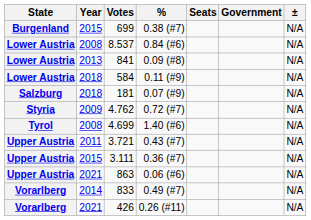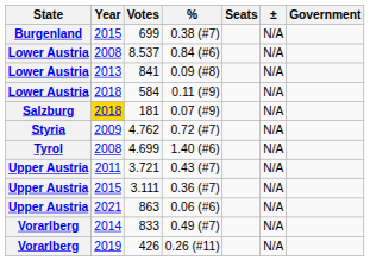 <table class="wikitable sortable" style="text-align:right">
 <tr>
 <th>State</th>
 <th>Year</th>
 <th>Votes</th>
 <th>%</th>
 <th>Seats</th>
+<th>±</th>
 <th>Government</th>
-<th>±</th>
 </tr>
 <tr>
 <th><a href='#'>Burgenland</a></th>
 <td align="center"><a href='#'>2015</a></td>
 <td>699</td>
 <td>0.38 (#7)</td>
 <td></td>
+<td data-sort-value="0">N/A</td>
 <td></td>
-<td data-sort-value="0">N/A</td>
 </tr>
 <tr>
 <th><a href='#'>Lower Austria</a></th>
 <td align="center"><a href='#'>2008</a></td>
 <td>8.537</td>
 <td>0.84 (#6)</td>
 <td></td>
+<td data-sort-value="0">N/A</td>
 <td></td>
-<td data-sort-value="0">N/A</td>
 </tr>
 <tr>
 <th><a href='#'>Lower Austria</a></th>
 <td align="center"><a href='#'>2013</a></td>
 <td>841</td>
 <td>0.09 (#8)</td>
 <td></td>
+<td data-sort-value="0">N/A</td>
 <td></td>
-<td data-sort-value="0">N/A</td>
 </tr>
 <tr>
 <th><a href='#'>Lower Austria</a></th>
 <td align="center"><a href='#'>2018</a></td>
 <td>584</td>
 <td>0.11 (#9)</td>
 <td></td>
+<td data-sort-value="0">N/A</td>
 <td></td>
-<td data-sort-value="0">N/A</td>
 </tr>
 <tr>
 <th><a href='#'>Salzburg</a></th>
-<td align="center"><a href='#'>2018</a></td>
+<td align="center" style="background: gold;"><a href='#'>2018</a></td>
 <td>181</td>
 <td>0.07 (#9)</td>
 <td></td>
+<td data-sort-value="0">N/A</td>
 <td></td>
-<td data-sort-value="0">N/A</td>
 </tr>
 <tr>
 <th><a href='#'>Styria</a></th>
 <td align="center"><a href='#'>2009</a></td>
 <td>4.762</td>
 <td>0.72 (#7)</td>
 <td></td>
+<td data-sort-value="0">N/A</td>
 <td></td>
-<td data-sort-value="0">N/A</td>
 </tr>
 <tr>
 <th><a href='#'>Tyrol</a></th>
 <td align="center"><a href='#'>2008</a></td>
 <td>4.699</td>
 <td>1.40 (#6)</td>
 <td></td>
+<td data-sort-value="0">N/A</td>
 <td></td>
-<td data-sort-value="0">N/A</td>
 </tr>
 <tr>
 <th><a href='#'>Upper Austria</a></th>
 <td align="center"><a href='#'>2011</a></td>
 <td>3.721</td>
 <td>0.43 (#7)</td>
 <td></td>
+<td data-sort-value="0">N/A</td>
 <td></td>
-<td data-sort-value="0">N/A</td>
 </tr>
 <tr>
 <th><a href='#'>Upper Austria</a></th>
 <td align="center"><a href='#'>2015</a></td>
 <td>3.111</td>
 <td>0.36 (#7)</td>
 <td></td>
+<td data-sort-value="0">N/A</td>
 <td></td>
-<td data-sort-value="0">N/A</td>
 </tr>
 <tr>
 <th><a href='#'>Upper Austria</a></th>
 <td align="center"><a href='#'>2021</a></td>
 <td>863</td>
 <td>0.06 (#6)</td>
 <td></td>
+<td data-sort-value="0">N/A</td>
 <td></td>
-<td data-sort-value="0">N/A</td>
 </tr>
 <tr>
 <th><a href='#'>Vorarlberg</a></th>
 <td align="center"><a href='#'>2014</a></td>
 <td>833</td>
 <td>0.49 (#7)</td>
 <td></td>
+<td data-sort-value="0">N/A</td>
 <td></td>
-<td data-sort-value="0">N/A</td>
 </tr>
 <tr>
 <th><a href='#'>Vorarlberg</a></th>
-<td align="center"><a href='#'>2021</a></td>
+<td align="center"><a href='#'>2019</a></td>
 <td>426</td>
 <td>0.26 (#11)</td>
 <td></td>
+<td data-sort-value="0">N/A</td>
 <td></td>
-<td data-sort-value="0">N/A</td>
 </tr>
 </table>
